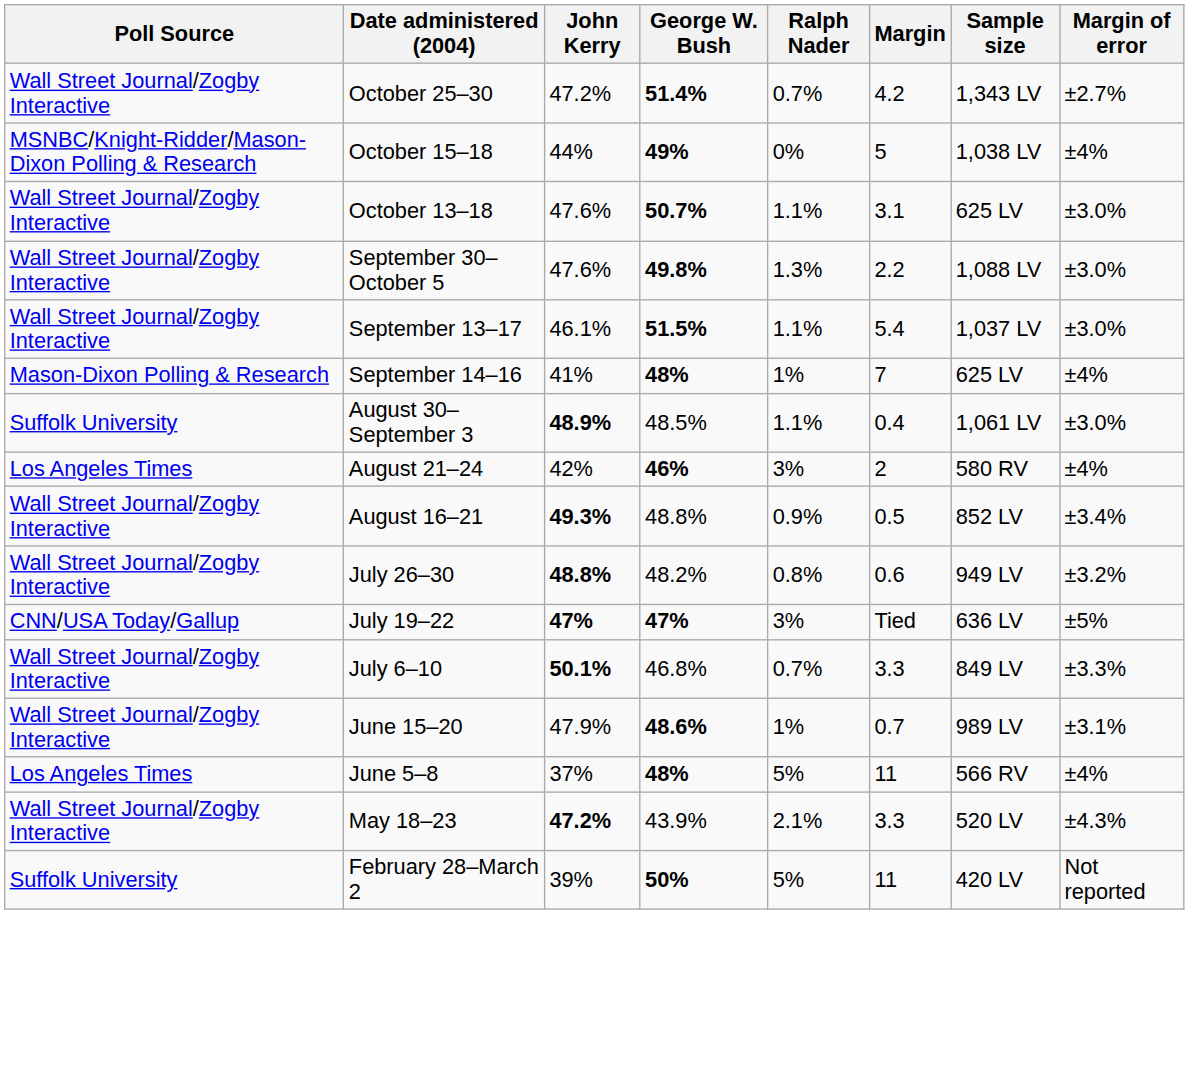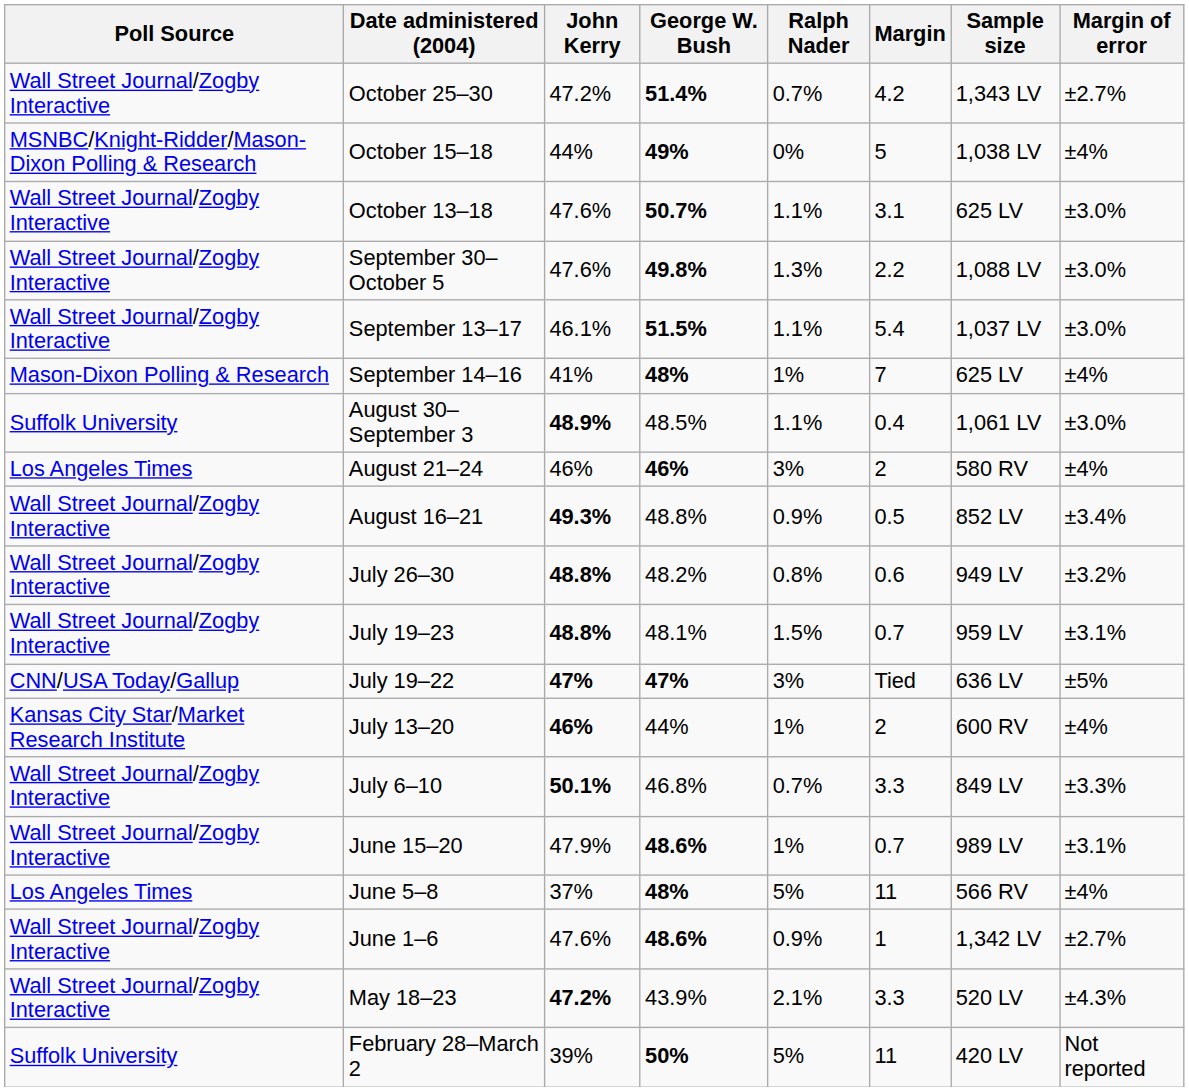 <table class="wikitable">
 <tr>
 <th>Poll Source</th>
 <th>Date administered (2004)</th>
 <th>John Kerry</th>
 <th>George W. Bush</th>
 <th>Ralph Nader</th>
 <th>Margin</th>
 <th>Sample size</th>
 <th>Margin of error</th>
 </tr>
 <tr>
 <td><a href='#'>Wall Street Journal</a>/<a href='#'>Zogby Interactive</a></td>
 <td>October 25–30</td>
 <td>47.2%</td>
 <td><strong>51.4%</strong></td>
 <td>0.7%</td>
 <td>4.2</td>
 <td>1,343 LV</td>
 <td>±2.7%</td>
 </tr>
 <tr>
 <td><a href='#'>MSNBC</a>/<a href='#'>Knight-Ridder</a>/<a href='#'>Mason-Dixon Polling & Research</a></td>
 <td>October 15–18</td>
 <td>44%</td>
 <td><strong>49%</strong></td>
 <td>0%</td>
 <td>5</td>
 <td>1,038 LV</td>
 <td>±4%</td>
 </tr>
 <tr>
 <td><a href='#'>Wall Street Journal</a>/<a href='#'>Zogby Interactive</a></td>
 <td>October 13–18</td>
 <td>47.6%</td>
 <td><strong>50.7%</strong></td>
 <td>1.1%</td>
 <td>3.1</td>
 <td>625 LV</td>
 <td>±3.0%</td>
 </tr>
 <tr>
 <td><a href='#'>Wall Street Journal</a>/<a href='#'>Zogby Interactive</a></td>
 <td>September 30–October 5</td>
 <td>47.6%</td>
 <td><strong>49.8%</strong></td>
 <td>1.3%</td>
 <td>2.2</td>
 <td>1,088 LV</td>
 <td>±3.0%</td>
 </tr>
 <tr>
 <td><a href='#'>Wall Street Journal</a>/<a href='#'>Zogby Interactive</a></td>
 <td>September 13–17</td>
 <td>46.1%</td>
 <td><strong>51.5%</strong></td>
 <td>1.1%</td>
 <td>5.4</td>
 <td>1,037 LV</td>
 <td>±3.0%</td>
 </tr>
 <tr>
 <td><a href='#'>Mason-Dixon Polling & Research</a></td>
 <td>September 14–16</td>
 <td>41%</td>
 <td><strong>48%</strong></td>
 <td>1%</td>
 <td>7</td>
 <td>625 LV</td>
 <td>±4%</td>
 </tr>
 <tr>
 <td><a href='#'>Suffolk University</a></td>
 <td>August 30–September 3</td>
 <td><strong>48.9%</strong></td>
 <td>48.5%</td>
 <td>1.1%</td>
 <td>0.4</td>
 <td>1,061 LV</td>
 <td>±3.0%</td>
 </tr>
 <tr>
 <td><a href='#'>Los Angeles Times</a></td>
 <td>August 21–24</td>
-<td>42%</td>
+<td>46%</td>
 <td><strong>46%</strong></td>
 <td>3%</td>
 <td>2</td>
 <td>580 RV</td>
 <td>±4%</td>
 </tr>
 <tr>
 <td><a href='#'>Wall Street Journal</a>/<a href='#'>Zogby Interactive</a></td>
 <td>August 16–21</td>
 <td><strong>49.3%</strong></td>
 <td>48.8%</td>
 <td>0.9%</td>
 <td>0.5</td>
 <td>852 LV</td>
 <td>±3.4%</td>
 </tr>
 <tr>
 <td><a href='#'>Wall Street Journal</a>/<a href='#'>Zogby Interactive</a></td>
 <td>July 26–30</td>
 <td><strong>48.8%</strong></td>
 <td>48.2%</td>
 <td>0.8%</td>
 <td>0.6</td>
 <td>949 LV</td>
 <td>±3.2%</td>
 </tr>
 <tr>
+<td><a href='#'>Wall Street Journal</a>/<a href='#'>Zogby Interactive</a></td>
+<td>July 19–23</td>
+<td><strong>48.8%</strong></td>
+<td>48.1%</td>
+<td>1.5%</td>
+<td>0.7</td>
+<td>959 LV</td>
+<td>±3.1%</td>
+</tr>
+<tr>
 <td><a href='#'>CNN</a>/<a href='#'>USA Today</a>/<a href='#'>Gallup</a></td>
 <td>July 19–22</td>
 <td><strong>47%</strong></td>
 <td><strong>47%</strong></td>
 <td>3%</td>
 <td>Tied</td>
 <td>636 LV</td>
 <td>±5%</td>
+</tr>
+<tr>
+<td><a href='#'>Kansas City Star</a>/<a href='#'>Market Research Institute</a></td>
+<td>July 13–20</td>
+<td><strong>46%</strong></td>
+<td>44%</td>
+<td>1%</td>
+<td>2</td>
+<td>600 RV</td>
+<td>±4%</td>
 </tr>
 <tr>
 <td><a href='#'>Wall Street Journal</a>/<a href='#'>Zogby Interactive</a></td>
 <td>July 6–10</td>
 <td><strong>50.1%</strong></td>
 <td>46.8%</td>
 <td>0.7%</td>
 <td>3.3</td>
 <td>849 LV</td>
 <td>±3.3%</td>
 </tr>
 <tr>
 <td><a href='#'>Wall Street Journal</a>/<a href='#'>Zogby Interactive</a></td>
 <td>June 15–20</td>
 <td>47.9%</td>
 <td><strong>48.6%</strong></td>
 <td>1%</td>
 <td>0.7</td>
 <td>989 LV</td>
 <td>±3.1%</td>
 </tr>
 <tr>
 <td><a href='#'>Los Angeles Times</a></td>
 <td>June 5–8</td>
 <td>37%</td>
 <td><strong>48%</strong></td>
 <td>5%</td>
 <td>11</td>
 <td>566 RV</td>
 <td>±4%</td>
 </tr>
 <tr>
 <td><a href='#'>Wall Street Journal</a>/<a href='#'>Zogby Interactive</a></td>
+<td>June 1–6</td>
+<td>47.6%</td>
+<td><strong>48.6%</strong></td>
+<td>0.9%</td>
+<td>1</td>
+<td>1,342 LV</td>
+<td>±2.7%</td>
+</tr>
+<tr>
+<td><a href='#'>Wall Street Journal</a>/<a href='#'>Zogby Interactive</a></td>
 <td>May 18–23</td>
 <td><strong>47.2%</strong></td>
 <td>43.9%</td>
 <td>2.1%</td>
 <td>3.3</td>
 <td>520 LV</td>
 <td>±4.3%</td>
 </tr>
 <tr>
 <td><a href='#'>Suffolk University</a></td>
 <td>February 28–March 2</td>
 <td>39%</td>
 <td><strong>50%</strong></td>
 <td>5%</td>
 <td>11</td>
 <td>420 LV</td>
 <td>Not reported</td>
 </tr>
 </table>
